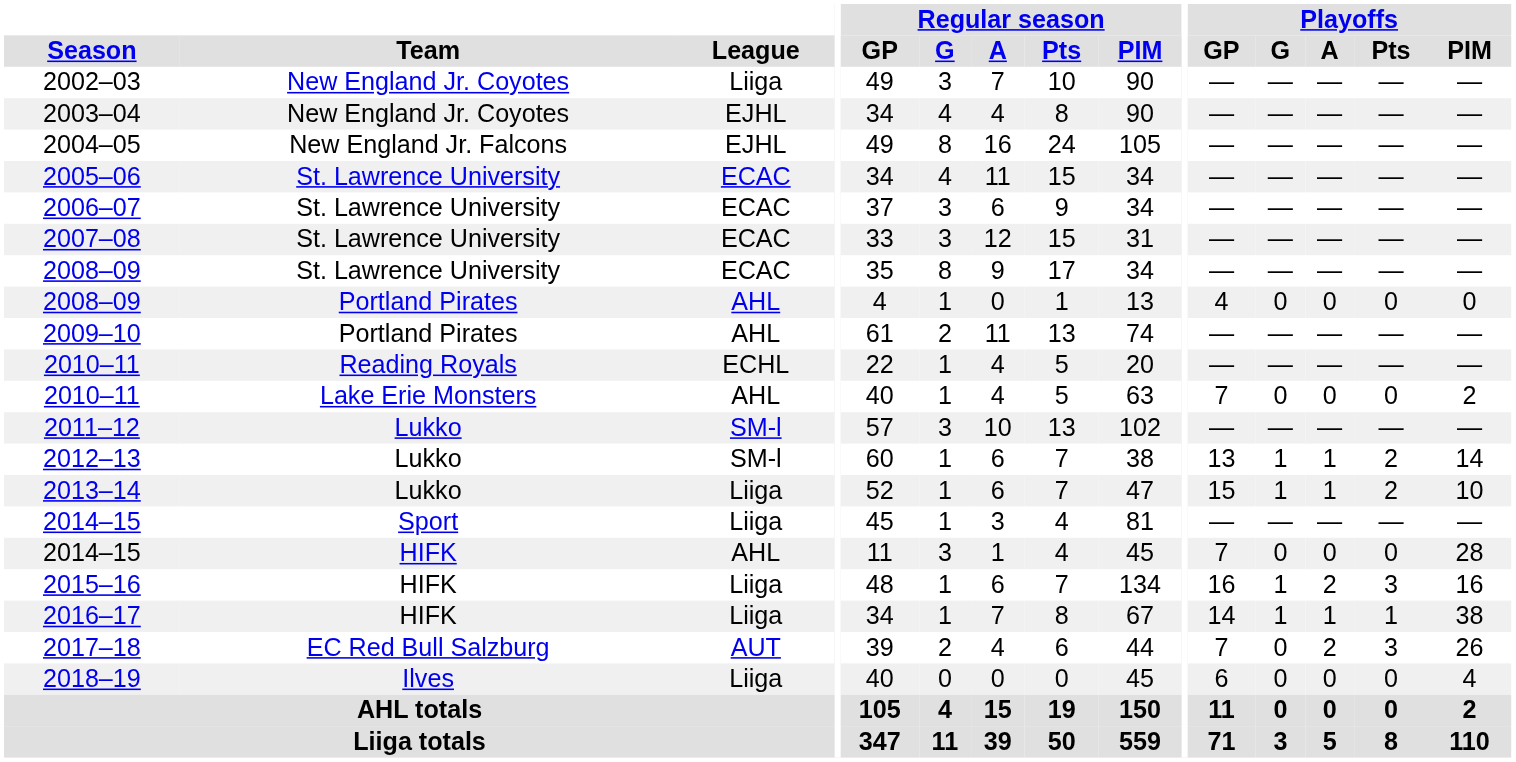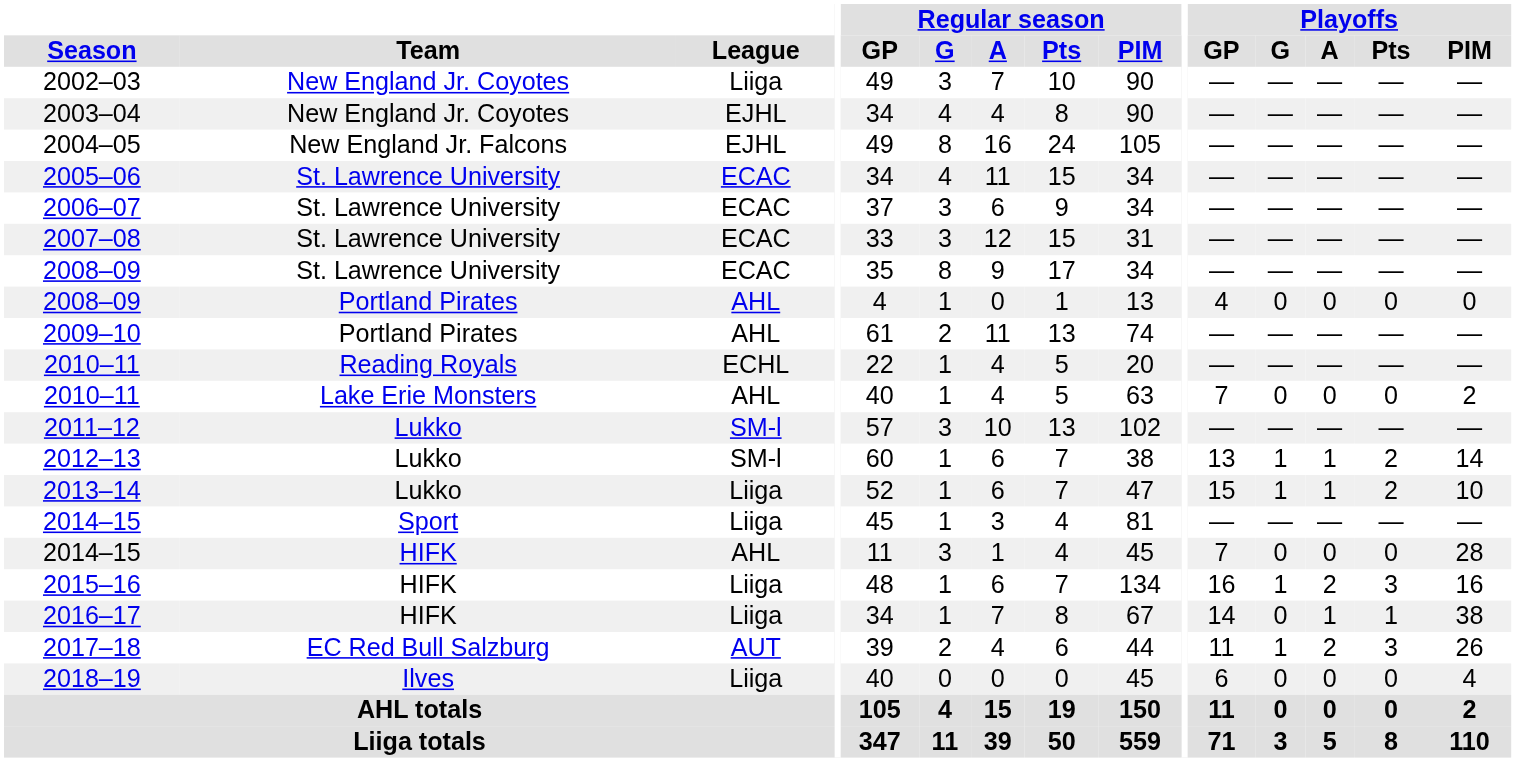 <table border="0" cellpadding="1" cellspacing="0" style="text-align:center; width:60em">
 <tr bgcolor="#e0e0e0">
 <th colspan="3" bgcolor="#ffffff"></th>
 <th rowspan="99" bgcolor="#ffffff"></th>
 <th colspan="5"><a href='#'>Regular season</a></th>
 <th rowspan="99" bgcolor="#ffffff"></th>
 <th colspan="5"><a href='#'>Playoffs</a></th>
 </tr>
 <tr bgcolor="#e0e0e0">
 <th><a href='#'>Season</a></th>
 <th>Team</th>
 <th>League</th>
 <th>GP</th>
 <th><a href='#'>G</a></th>
 <th><a href='#'>A</a></th>
 <th><a href='#'>Pts</a></th>
 <th><a href='#'>PIM</a></th>
 <th>GP</th>
 <th>G</th>
 <th>A</th>
 <th>Pts</th>
 <th>PIM</th>
 </tr>
 <tr>
 <td>2002–03</td>
 <td><a href='#'>New England Jr. Coyotes</a></td>
 <td>Liiga</td>
 <td>49</td>
 <td>3</td>
 <td>7</td>
 <td>10</td>
 <td>90</td>
 <td>—</td>
 <td>—</td>
 <td>—</td>
 <td>—</td>
 <td>—</td>
 </tr>
 <tr bgcolor="#f0f0f0">
 <td>2003–04</td>
 <td>New England Jr. Coyotes</td>
 <td>EJHL</td>
 <td>34</td>
 <td>4</td>
 <td>4</td>
 <td>8</td>
 <td>90</td>
 <td>—</td>
 <td>—</td>
 <td>—</td>
 <td>—</td>
 <td>—</td>
 </tr>
 <tr>
 <td>2004–05</td>
 <td>New England Jr. Falcons</td>
 <td>EJHL</td>
 <td>49</td>
 <td>8</td>
 <td>16</td>
 <td>24</td>
 <td>105</td>
 <td>—</td>
 <td>—</td>
 <td>—</td>
 <td>—</td>
 <td>—</td>
 </tr>
 <tr bgcolor="#f0f0f0">
 <td><a href='#'>2005–06</a></td>
 <td><a href='#'>St. Lawrence University</a></td>
 <td><a href='#'>ECAC</a></td>
 <td>34</td>
 <td>4</td>
 <td>11</td>
 <td>15</td>
 <td>34</td>
 <td>—</td>
 <td>—</td>
 <td>—</td>
 <td>—</td>
 <td>—</td>
 </tr>
 <tr>
 <td><a href='#'>2006–07</a></td>
 <td>St. Lawrence University</td>
 <td>ECAC</td>
 <td>37</td>
 <td>3</td>
 <td>6</td>
 <td>9</td>
 <td>34</td>
 <td>—</td>
 <td>—</td>
 <td>—</td>
 <td>—</td>
 <td>—</td>
 </tr>
 <tr bgcolor="#f0f0f0">
 <td><a href='#'>2007–08</a></td>
 <td>St. Lawrence University</td>
 <td>ECAC</td>
 <td>33</td>
 <td>3</td>
 <td>12</td>
 <td>15</td>
 <td>31</td>
 <td>—</td>
 <td>—</td>
 <td>—</td>
 <td>—</td>
 <td>—</td>
 </tr>
 <tr>
 <td><a href='#'>2008–09</a></td>
 <td>St. Lawrence University</td>
 <td>ECAC</td>
 <td>35</td>
 <td>8</td>
 <td>9</td>
 <td>17</td>
 <td>34</td>
 <td>—</td>
 <td>—</td>
 <td>—</td>
 <td>—</td>
 <td>—</td>
 </tr>
 <tr bgcolor="#f0f0f0">
 <td><a href='#'>2008–09</a></td>
 <td><a href='#'>Portland Pirates</a></td>
 <td><a href='#'>AHL</a></td>
 <td>4</td>
 <td>1</td>
 <td>0</td>
 <td>1</td>
 <td>13</td>
 <td>4</td>
 <td>0</td>
 <td>0</td>
 <td>0</td>
 <td>0</td>
 </tr>
 <tr>
 <td><a href='#'>2009–10</a></td>
 <td>Portland Pirates</td>
 <td>AHL</td>
 <td>61</td>
 <td>2</td>
 <td>11</td>
 <td>13</td>
 <td>74</td>
 <td>—</td>
 <td>—</td>
 <td>—</td>
 <td>—</td>
 <td>—</td>
 </tr>
 <tr bgcolor="#f0f0f0">
 <td><a href='#'>2010–11</a></td>
 <td><a href='#'>Reading Royals</a></td>
 <td>ECHL</td>
 <td>22</td>
 <td>1</td>
 <td>4</td>
 <td>5</td>
 <td>20</td>
 <td>—</td>
 <td>—</td>
 <td>—</td>
 <td>—</td>
 <td>—</td>
 </tr>
 <tr>
 <td><a href='#'>2010–11</a></td>
 <td><a href='#'>Lake Erie Monsters</a></td>
 <td>AHL</td>
 <td>40</td>
 <td>1</td>
 <td>4</td>
 <td>5</td>
 <td>63</td>
 <td>7</td>
 <td>0</td>
 <td>0</td>
 <td>0</td>
 <td>2</td>
 </tr>
 <tr bgcolor="#f0f0f0">
 <td><a href='#'>2011–12</a></td>
 <td><a href='#'>Lukko</a></td>
 <td><a href='#'>SM-l</a></td>
 <td>57</td>
 <td>3</td>
 <td>10</td>
 <td>13</td>
 <td>102</td>
 <td>—</td>
 <td>—</td>
 <td>—</td>
 <td>—</td>
 <td>—</td>
 </tr>
 <tr>
 <td><a href='#'>2012–13</a></td>
 <td>Lukko</td>
 <td>SM-l</td>
 <td>60</td>
 <td>1</td>
 <td>6</td>
 <td>7</td>
 <td>38</td>
 <td>13</td>
 <td>1</td>
 <td>1</td>
 <td>2</td>
 <td>14</td>
 </tr>
 <tr bgcolor="#f0f0f0">
 <td><a href='#'>2013–14</a></td>
 <td>Lukko</td>
 <td>Liiga</td>
 <td>52</td>
 <td>1</td>
 <td>6</td>
 <td>7</td>
 <td>47</td>
 <td>15</td>
 <td>1</td>
 <td>1</td>
 <td>2</td>
 <td>10</td>
 </tr>
 <tr>
 <td><a href='#'>2014–15</a></td>
 <td><a href='#'>Sport</a></td>
 <td>Liiga</td>
 <td>45</td>
 <td>1</td>
 <td>3</td>
 <td>4</td>
 <td>81</td>
 <td>—</td>
 <td>—</td>
 <td>—</td>
 <td>—</td>
 <td>—</td>
 </tr>
 <tr bgcolor="#f0f0f0">
 <td>2014–15</td>
 <td><a href='#'>HIFK</a></td>
 <td>AHL</td>
 <td>11</td>
 <td>3</td>
 <td>1</td>
 <td>4</td>
 <td>45</td>
 <td>7</td>
 <td>0</td>
 <td>0</td>
 <td>0</td>
 <td>28</td>
 </tr>
 <tr>
 <td><a href='#'>2015–16</a></td>
 <td>HIFK</td>
 <td>Liiga</td>
 <td>48</td>
 <td>1</td>
 <td>6</td>
 <td>7</td>
 <td>134</td>
 <td>16</td>
 <td>1</td>
 <td>2</td>
 <td>3</td>
 <td>16</td>
 </tr>
 <tr bgcolor="#f0f0f0">
 <td><a href='#'>2016–17</a></td>
 <td>HIFK</td>
 <td>Liiga</td>
 <td>34</td>
 <td>1</td>
 <td>7</td>
 <td>8</td>
 <td>67</td>
 <td>14</td>
-<td>1</td>
+<td>0</td>
 <td>1</td>
 <td>1</td>
 <td>38</td>
 </tr>
 <tr>
 <td><a href='#'>2017–18</a></td>
 <td><a href='#'>EC Red Bull Salzburg</a></td>
 <td><a href='#'>AUT</a></td>
 <td>39</td>
 <td>2</td>
 <td>4</td>
 <td>6</td>
 <td>44</td>
-<td>7</td>
-<td>0</td>
+<td>11</td>
+<td>1</td>
 <td>2</td>
 <td>3</td>
 <td>26</td>
 </tr>
 <tr bgcolor="#f0f0f0">
 <td><a href='#'>2018–19</a></td>
 <td><a href='#'>Ilves</a></td>
 <td>Liiga</td>
 <td>40</td>
 <td>0</td>
 <td>0</td>
 <td>0</td>
 <td>45</td>
 <td>6</td>
 <td>0</td>
 <td>0</td>
 <td>0</td>
 <td>4</td>
 </tr>
 <tr bgcolor="#e0e0e0">
 <th colspan="3">AHL totals</th>
 <th>105</th>
 <th>4</th>
 <th>15</th>
 <th>19</th>
 <th>150</th>
 <th>11</th>
 <th>0</th>
 <th>0</th>
 <th>0</th>
 <th>2</th>
 </tr>
 <tr bgcolor="#e0e0e0">
 <th colspan="3">Liiga totals</th>
 <th>347</th>
 <th>11</th>
 <th>39</th>
 <th>50</th>
 <th>559</th>
 <th>71</th>
 <th>3</th>
 <th>5</th>
 <th>8</th>
 <th>110</th>
 </tr>
 </table>
